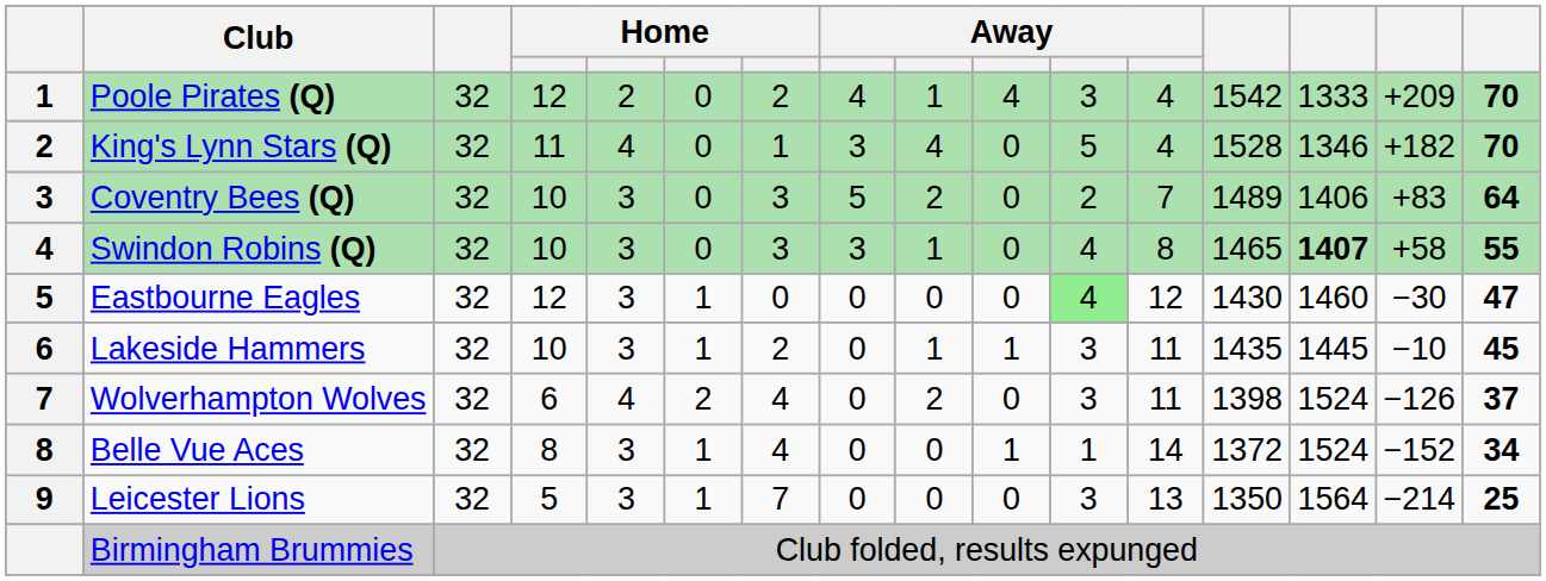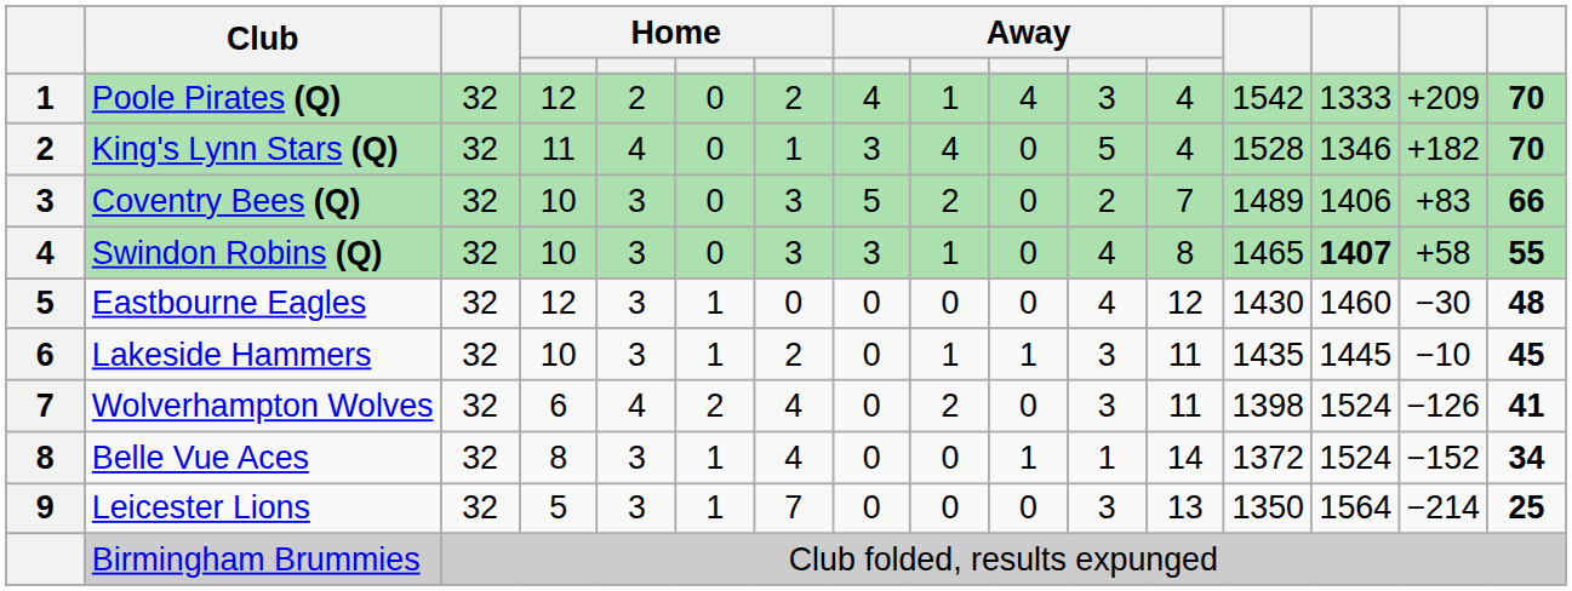 <table class="wikitable" style="text-align:center; font-size:90%">
 <tr>
 <th rowspan=2 width=28></th>
 <th rowspan=2>Club</th>
 <th rowspan=2 width=28></th>
 <th colspan=4>Home</th>
 <th colspan=5>Away</th>
 <th rowspan=2 width=28></th>
 <th rowspan=2 width=28></th>
 <th rowspan=2 width=28></th>
 <th rowspan=2 width=28></th>
 </tr>
 <tr>
 <th width=28></th>
 <th width=28></th>
 <th width=28></th>
 <th width=28></th>
 <th width=28></th>
 <th width=28></th>
 <th width=28></th>
 <th width=28></th>
 <th width=28></th>
 </tr>
 <tr style="background:#ACE1AF;">
 <th>1</th>
 <td align=left><a href='#'>Poole Pirates</a> <strong>(Q)</strong></td>
 <td>32</td>
 <td>12</td>
 <td>2</td>
 <td>0</td>
 <td>2</td>
 <td>4</td>
 <td>1</td>
 <td>4</td>
 <td>3</td>
 <td>4</td>
 <td>1542</td>
 <td>1333</td>
 <td>+209</td>
 <td><strong>70</strong></td>
 </tr>
 <tr style="background:#ACE1AF;">
 <th>2</th>
 <td align=left><a href='#'>King's Lynn Stars</a> <strong>(Q)</strong></td>
 <td>32</td>
 <td>11</td>
 <td>4</td>
 <td>0</td>
 <td>1</td>
 <td>3</td>
 <td>4</td>
 <td>0</td>
 <td>5</td>
 <td>4</td>
 <td>1528</td>
 <td>1346</td>
 <td>+182</td>
 <td><strong>70</strong></td>
 </tr>
 <tr style="background:#ACE1AF;">
 <th>3</th>
 <td align=left><a href='#'>Coventry Bees</a> <strong>(Q)</strong></td>
 <td>32</td>
 <td>10</td>
 <td>3</td>
 <td>0</td>
 <td>3</td>
 <td>5</td>
 <td>2</td>
 <td>0</td>
 <td>2</td>
 <td>7</td>
 <td>1489</td>
 <td>1406</td>
 <td>+83</td>
-<td><strong>64</strong></td>
+<td><strong>66</strong></td>
 </tr>
 <tr style="background:#ACE1AF;">
 <th>4</th>
 <td align=left><a href='#'>Swindon Robins</a> <strong>(Q)</strong></td>
 <td>32</td>
 <td>10</td>
 <td>3</td>
 <td>0</td>
 <td>3</td>
 <td>3</td>
 <td>1</td>
 <td>0</td>
 <td>4</td>
 <td>8</td>
 <td>1465</td>
 <td><strong>1407</strong></td>
 <td>+58</td>
 <td><strong>55</strong></td>
 </tr>
 <tr>
 <th>5</th>
 <td align=left><a href='#'>Eastbourne Eagles</a></td>
 <td>32</td>
 <td>12</td>
 <td>3</td>
 <td>1</td>
 <td>0</td>
 <td>0</td>
 <td>0</td>
 <td>0</td>
-<td style="background: lightgreen;">4</td>
+<td>4</td>
 <td>12</td>
 <td>1430</td>
 <td>1460</td>
 <td>−30</td>
-<td><strong>47</strong></td>
+<td><strong>48</strong></td>
 </tr>
 <tr>
 <th>6</th>
 <td align=left><a href='#'>Lakeside Hammers</a></td>
 <td>32</td>
 <td>10</td>
 <td>3</td>
 <td>1</td>
 <td>2</td>
 <td>0</td>
 <td>1</td>
 <td>1</td>
 <td>3</td>
 <td>11</td>
 <td>1435</td>
 <td>1445</td>
 <td>−10</td>
 <td><strong>45</strong></td>
 </tr>
 <tr>
 <th>7</th>
 <td align=left><a href='#'>Wolverhampton Wolves</a></td>
 <td>32</td>
 <td>6</td>
 <td>4</td>
 <td>2</td>
 <td>4</td>
 <td>0</td>
 <td>2</td>
 <td>0</td>
 <td>3</td>
 <td>11</td>
 <td>1398</td>
 <td>1524</td>
 <td>−126</td>
-<td><strong>37</strong></td>
+<td><strong>41</strong></td>
 </tr>
 <tr>
 <th>8</th>
 <td align=left><a href='#'>Belle Vue Aces</a></td>
 <td>32</td>
 <td>8</td>
 <td>3</td>
 <td>1</td>
 <td>4</td>
 <td>0</td>
 <td>0</td>
 <td>1</td>
 <td>1</td>
 <td>14</td>
 <td>1372</td>
 <td>1524</td>
 <td>−152</td>
 <td><strong>34</strong></td>
 </tr>
 <tr>
 <th>9</th>
 <td align=left><a href='#'>Leicester Lions</a></td>
 <td>32</td>
 <td>5</td>
 <td>3</td>
 <td>1</td>
 <td>7</td>
 <td>0</td>
 <td>0</td>
 <td>0</td>
 <td>3</td>
 <td>13</td>
 <td>1350</td>
 <td>1564</td>
 <td>−214</td>
 <td><strong>25</strong></td>
 </tr>
 <tr style="background:#CCCCCC;">
 <th></th>
 <td align=left><a href='#'>Birmingham Brummies</a></td>
 <td colspan=14>Club folded, results expunged</td>
 </tr>
 </table>
